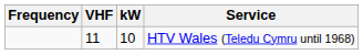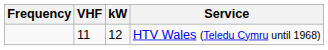 <table class="wikitable sortable">
 <tr>
 <th>Frequency</th>
 <th>VHF</th>
 <th>kW</th>
 <th>Service</th>
 </tr>
 <tr>
 <td></td>
 <td>11</td>
-<td>10</td>
+<td>12</td>
 <td><a href='#'>HTV Wales</a> <small>(<a href='#'>Teledu Cymru</a> until 1968)</small></td>
 </tr>
 </table>
